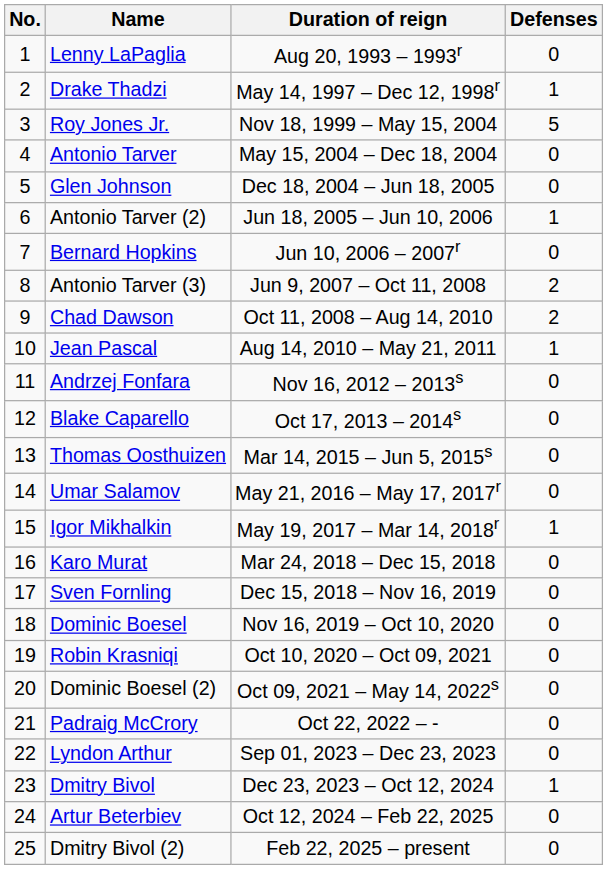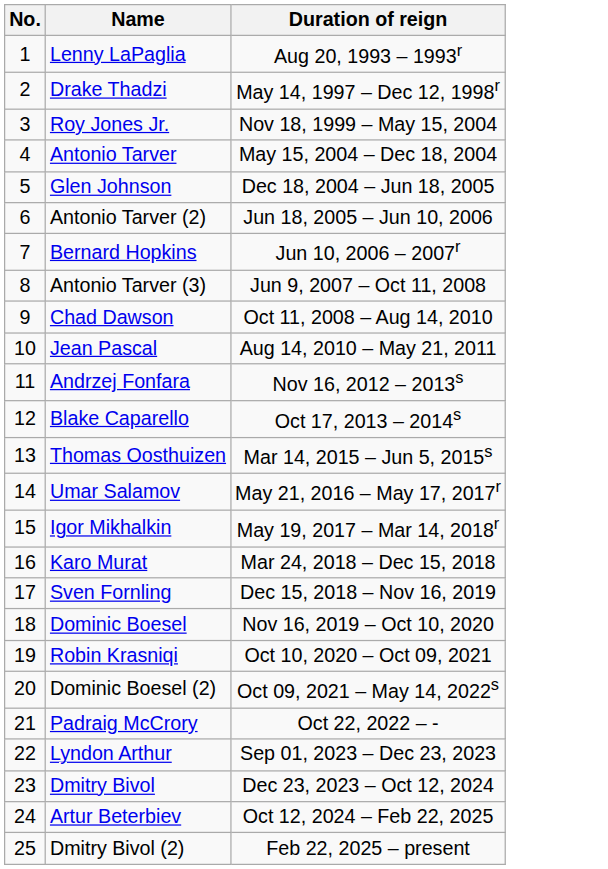 <table class="wikitable" style="text-align:center;">
 <tr>
 <th>No.</th>
 <th>Name</th>
 <th>Duration of reign</th>
-<th>Defenses</th>
 </tr>
 <tr>
 <td>1</td>
 <td align=left> <a href='#'>Lenny LaPaglia</a></td>
 <td>Aug 20, 1993 – 1993<sup>r</sup></td>
-<td>0</td>
 </tr>
 <tr>
 <td>2</td>
 <td align=left> <a href='#'>Drake Thadzi</a></td>
 <td>May 14, 1997 – Dec 12, 1998<sup>r</sup></td>
-<td>1</td>
 </tr>
 <tr>
 <td>3</td>
 <td align=left> <a href='#'>Roy Jones Jr.</a></td>
 <td>Nov 18, 1999 – May 15, 2004</td>
-<td>5</td>
 </tr>
 <tr>
 <td>4</td>
 <td align=left> <a href='#'>Antonio Tarver</a></td>
 <td>May 15, 2004 – Dec 18, 2004</td>
-<td>0</td>
 </tr>
 <tr>
 <td>5</td>
 <td align=left> <a href='#'>Glen Johnson</a></td>
 <td>Dec 18, 2004 – Jun 18, 2005</td>
-<td>0</td>
 </tr>
 <tr>
 <td>6</td>
 <td align=left> Antonio Tarver (2)</td>
 <td>Jun 18, 2005 – Jun 10, 2006</td>
-<td>1</td>
 </tr>
 <tr>
 <td>7</td>
 <td align=left> <a href='#'>Bernard Hopkins</a></td>
 <td>Jun 10, 2006 – 2007<sup>r</sup></td>
-<td>0</td>
 </tr>
 <tr>
 <td>8</td>
 <td align=left> Antonio Tarver (3)</td>
 <td>Jun 9, 2007 – Oct 11, 2008</td>
-<td>2</td>
 </tr>
 <tr>
 <td>9</td>
 <td align=left> <a href='#'>Chad Dawson</a></td>
 <td>Oct 11, 2008 – Aug 14, 2010</td>
-<td>2</td>
 </tr>
 <tr>
 <td>10</td>
 <td align=left> <a href='#'>Jean Pascal</a></td>
 <td>Aug 14, 2010 – May 21, 2011</td>
-<td>1</td>
 </tr>
 <tr>
 <td>11</td>
 <td align=left> <a href='#'>Andrzej Fonfara</a></td>
 <td>Nov 16, 2012 – 2013<sup>s</sup></td>
-<td>0</td>
 </tr>
 <tr>
 <td>12</td>
 <td align=left> <a href='#'>Blake Caparello</a></td>
 <td>Oct 17, 2013 – 2014<sup>s</sup></td>
-<td>0</td>
 </tr>
 <tr>
 <td>13</td>
 <td align=left> <a href='#'>Thomas Oosthuizen</a></td>
 <td>Mar 14, 2015 – Jun 5, 2015<sup>s</sup></td>
-<td>0</td>
 </tr>
 <tr>
 <td>14</td>
 <td align=left> <a href='#'>Umar Salamov</a></td>
 <td>May 21, 2016 – May 17, 2017<sup>r</sup></td>
-<td>0</td>
 </tr>
 <tr>
 <td>15</td>
 <td align=left> <a href='#'>Igor Mikhalkin</a></td>
 <td>May 19, 2017 – Mar 14, 2018<sup>r</sup></td>
-<td>1</td>
 </tr>
 <tr>
 <td>16</td>
 <td align=left> <a href='#'>Karo Murat</a></td>
 <td>Mar 24, 2018 – Dec 15, 2018</td>
-<td>0</td>
 </tr>
 <tr>
 <td>17</td>
 <td align=left> <a href='#'>Sven Fornling</a></td>
 <td>Dec 15, 2018 – Nov 16, 2019</td>
-<td>0</td>
 </tr>
 <tr>
 <td>18</td>
 <td align=left> <a href='#'>Dominic Boesel</a></td>
 <td>Nov 16, 2019 – Oct 10, 2020</td>
-<td>0</td>
 </tr>
 <tr>
 <td>19</td>
 <td align=left> <a href='#'>Robin Krasniqi</a></td>
 <td>Oct 10, 2020 – Oct 09, 2021</td>
-<td>0</td>
 </tr>
 <tr>
 <td>20</td>
 <td align=left> Dominic Boesel (2)</td>
 <td>Oct 09, 2021 – May 14, 2022<sup>s</sup></td>
-<td>0</td>
 </tr>
 <tr>
 <td>21</td>
 <td align=left> <a href='#'>Padraig McCrory</a></td>
 <td>Oct 22, 2022 – -</td>
-<td>0</td>
 </tr>
 <tr>
 <td>22</td>
 <td align=left> <a href='#'>Lyndon Arthur</a></td>
 <td>Sep 01, 2023 – Dec 23, 2023</td>
-<td>0</td>
 </tr>
 <tr>
 <td>23</td>
 <td align=left> <a href='#'>Dmitry Bivol</a></td>
 <td>Dec 23, 2023 – Oct 12, 2024</td>
-<td>1</td>
 </tr>
 <tr>
 <td>24</td>
 <td align=left> <a href='#'>Artur Beterbiev</a></td>
 <td>Oct 12, 2024 – Feb 22, 2025</td>
-<td>0</td>
 </tr>
 <tr>
 <td>25</td>
 <td align=left> Dmitry Bivol (2)</td>
 <td>Feb 22, 2025 – present</td>
-<td>0</td>
 </tr>
 </table>
